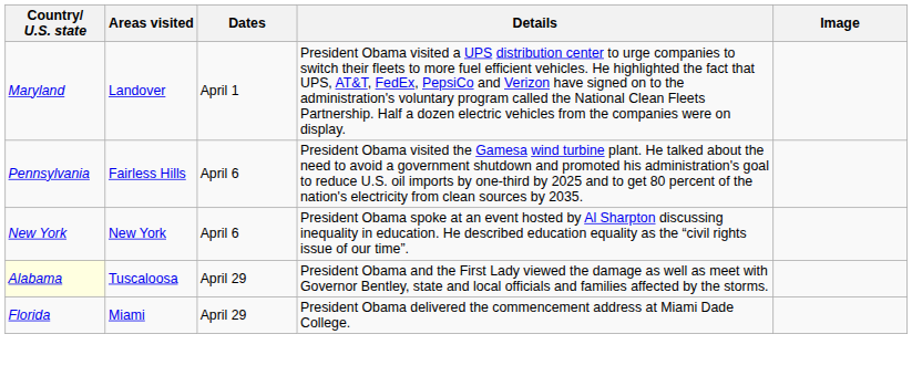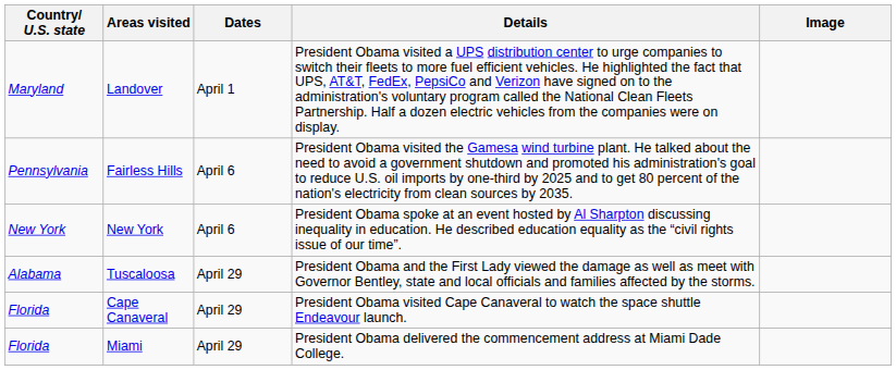 <table class="wikitable" style="margin: 1em auto 1em auto">
 <tr>
 <th width=110>Country/<br><em>U.S. state</em></th>
 <th width=100>Areas visited</th>
 <th width=110>Dates</th>
 <th width=550>Details</th>
 <th width=150>Image</th>
 </tr>
 <tr>
 <td> <em><a href='#'>Maryland</a></em></td>
 <td><a href='#'>Landover</a></td>
 <td>April 1</td>
 <td>President Obama visited a <a href='#'>UPS</a> <a href='#'>distribution center</a> to urge companies to switch their fleets to more fuel efficient vehicles.  He highlighted the fact that UPS, <a href='#'>AT&T</a>, <a href='#'>FedEx</a>, <a href='#'>PepsiCo</a> and <a href='#'>Verizon</a> have signed on to the administration's voluntary program called the National Clean Fleets Partnership.  Half a dozen electric vehicles from the companies were on display.</td>
 <td></td>
 </tr>
 <tr>
 <td> <em><a href='#'>Pennsylvania</a></em></td>
 <td><a href='#'>Fairless Hills</a></td>
 <td>April 6</td>
 <td>President Obama visited the <a href='#'>Gamesa</a> <a href='#'>wind turbine</a> plant. He talked about the need to avoid a government shutdown and promoted his administration's goal to reduce U.S. oil imports by one-third by 2025 and to get 80 percent of the nation's electricity from clean sources by 2035.</td>
 <td></td>
 </tr>
 <tr>
 <td> <em><a href='#'>New York</a></em></td>
 <td><a href='#'>New York</a></td>
 <td>April 6</td>
 <td>President Obama spoke at an event hosted by <a href='#'>Al Sharpton</a> discussing inequality in education.  He described education equality as the “civil rights issue of our time”.</td>
 <td></td>
 </tr>
 <tr>
-<td style="background: lightyellow;"> <em><a href='#'>Alabama</a></em></td>
+<td> <em><a href='#'>Alabama</a></em></td>
 <td><a href='#'>Tuscaloosa</a></td>
 <td>April 29</td>
 <td>President Obama and the First Lady viewed the damage as well as meet with Governor Bentley, state and local officials and families affected by the storms.</td>
+<td></td>
+</tr>
+<tr>
+<td> <em><a href='#'>Florida</a></em></td>
+<td><a href='#'>Cape Canaveral</a></td>
+<td>April 29</td>
+<td>President Obama visited Cape Canaveral to watch the space shuttle <a href='#'>Endeavour</a> launch.</td>
 <td></td>
 </tr>
 <tr>
 <td> <em><a href='#'>Florida</a></em></td>
 <td><a href='#'>Miami</a></td>
 <td>April 29</td>
 <td>President Obama delivered the commencement address at Miami Dade College.</td>
 <td></td>
 </tr>
 </table>
